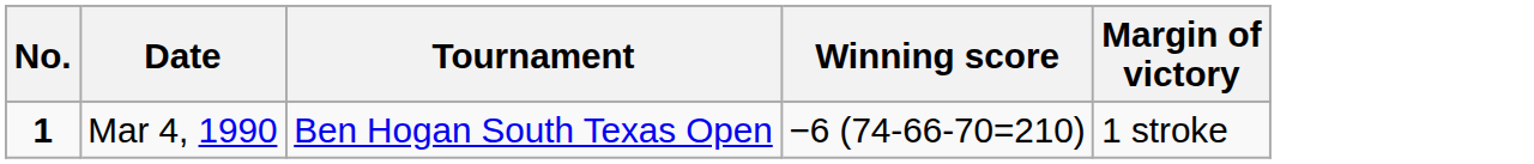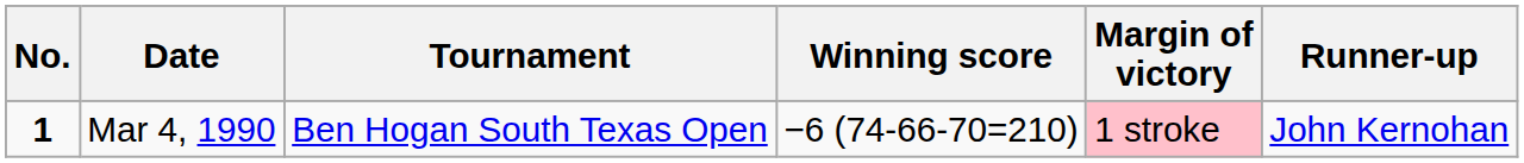 <table class="wikitable" style="font-size:95%;">
 <tr>
 <th>No.</th>
 <th>Date</th>
 <th>Tournament</th>
 <th>Winning score</th>
 <th>Margin of<br>victory</th>
+<th>Runner-up</th>
 </tr>
 <tr>
 <td align=center><strong>1</strong></td>
 <td align=right>Mar 4, <a href='#'>1990</a></td>
 <td><a href='#'>Ben Hogan South Texas Open</a></td>
 <td>−6 (74-66-70=210)</td>
-<td>1 stroke</td>
+<td style="background: pink;">1 stroke</td>
+<td> <a href='#'>John Kernohan</a></td>
 </tr>
 </table>
